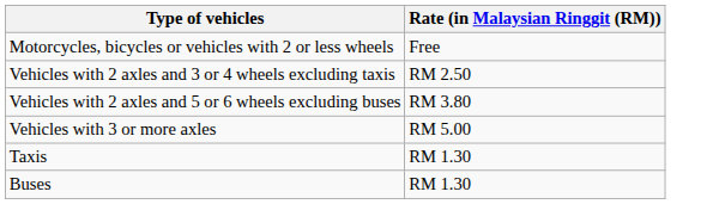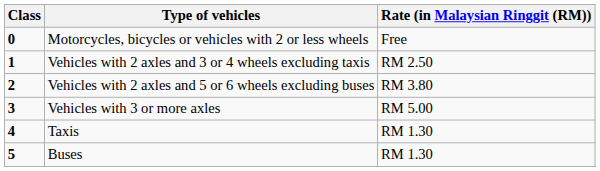 <table class="wikitable">
 <tr>
+<th>Class</th>
 <th>Type of vehicles</th>
 <th>Rate (in <a href='#'>Malaysian Ringgit</a> (RM))</th>
 </tr>
 <tr>
+<td><strong>0</strong></td>
 <td>Motorcycles, bicycles or vehicles with 2 or less wheels</td>
 <td>Free</td>
 </tr>
 <tr>
+<td><strong>1</strong></td>
 <td>Vehicles with 2 axles and 3 or 4 wheels excluding taxis</td>
 <td>RM 2.50</td>
 </tr>
 <tr>
+<td><strong>2</strong></td>
 <td>Vehicles with 2 axles and 5 or 6 wheels excluding buses</td>
 <td>RM 3.80</td>
 </tr>
 <tr>
+<td><strong>3</strong></td>
 <td>Vehicles with 3 or more axles</td>
 <td>RM 5.00</td>
 </tr>
 <tr>
+<td><strong>4</strong></td>
 <td>Taxis</td>
 <td>RM 1.30</td>
 </tr>
 <tr>
+<td><strong>5</strong></td>
 <td>Buses</td>
 <td>RM 1.30</td>
 </tr>
 </table>
